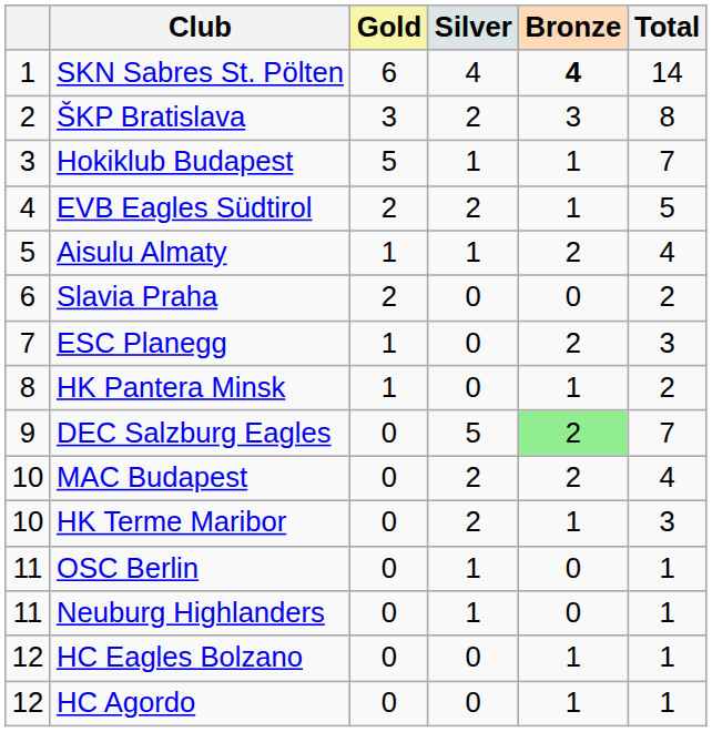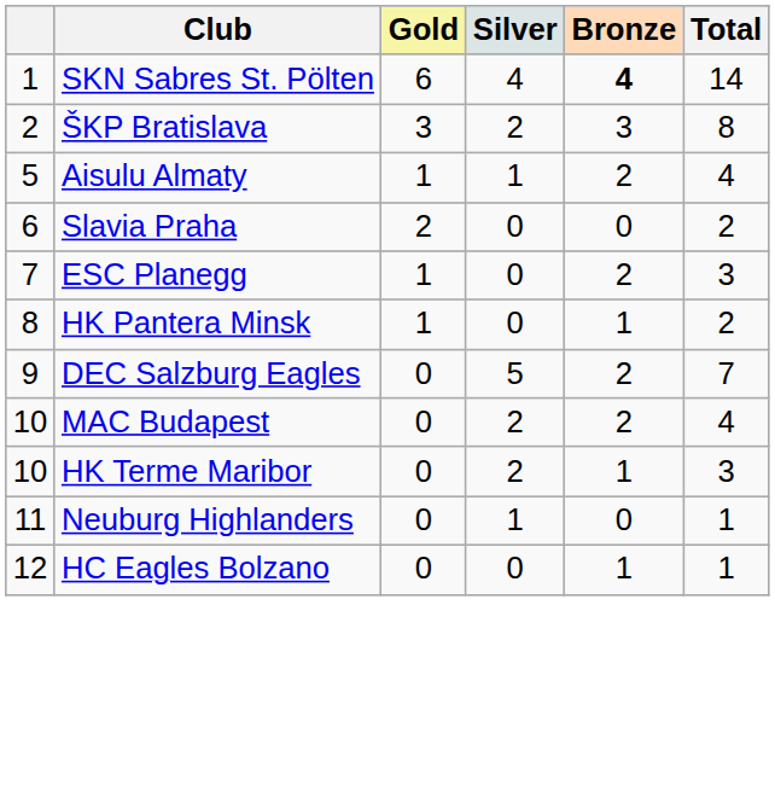 <table class="wikitable sortable" style="text-align:center">
 <tr bgcolor="#efefef">
 <th></th>
 <th>Club</th>
 <th scope="col" style="background-color: #F7F6A8;"> Gold</th>
 <th scope="col" style="background-color: #DCE5E5;"> Silver</th>
 <th scope="col" style="background-color: #FFDAB9;"> Bronze</th>
 <th>Total</th>
 </tr>
 <tr>
 <td>1</td>
 <td align="left"> <a href='#'>SKN Sabres St. Pölten</a></td>
 <td>6</td>
 <td>4</td>
 <td><strong>4</strong></td>
 <td>14</td>
 </tr>
 <tr>
 <td>2</td>
 <td align="left"> <a href='#'>ŠKP Bratislava</a></td>
 <td>3</td>
 <td>2</td>
 <td>3</td>
 <td>8</td>
-</tr>
-<tr>
-<td>3</td>
-<td align="left"> <a href='#'>Hokiklub Budapest</a></td>
-<td>5</td>
-<td>1</td>
-<td>1</td>
-<td>7</td>
-</tr>
-<tr>
-<td>4</td>
-<td align="left"> <a href='#'>EVB Eagles Südtirol</a></td>
-<td>2</td>
-<td>2</td>
-<td>1</td>
-<td>5</td>
 </tr>
 <tr>
 <td>5</td>
 <td align="left"> <a href='#'>Aisulu Almaty</a></td>
 <td>1</td>
 <td>1</td>
 <td>2</td>
 <td>4</td>
 </tr>
 <tr>
 <td>6</td>
 <td align="left"> <a href='#'>Slavia Praha</a></td>
 <td>2</td>
 <td>0</td>
 <td>0</td>
 <td>2</td>
 </tr>
 <tr>
 <td>7</td>
 <td align="left"> <a href='#'>ESC Planegg</a></td>
 <td>1</td>
 <td>0</td>
 <td>2</td>
 <td>3</td>
 </tr>
 <tr>
 <td>8</td>
 <td align="left"> <a href='#'>HK Pantera Minsk</a></td>
 <td>1</td>
 <td>0</td>
 <td>1</td>
 <td>2</td>
 </tr>
 <tr>
 <td>9</td>
 <td align="left"> <a href='#'>DEC Salzburg Eagles</a></td>
 <td>0</td>
 <td>5</td>
-<td style="background: lightgreen;">2</td>
+<td>2</td>
 <td>7</td>
 </tr>
 <tr>
 <td>10</td>
 <td align="left"> <a href='#'>MAC Budapest</a></td>
 <td>0</td>
 <td>2</td>
 <td>2</td>
 <td>4</td>
 </tr>
 <tr>
 <td>10</td>
 <td align="left"> <a href='#'>HK Terme Maribor</a></td>
 <td>0</td>
 <td>2</td>
 <td>1</td>
 <td>3</td>
 </tr>
 <tr>
 <td>11</td>
-<td align="left"> <a href='#'>OSC Berlin</a></td>
-<td>0</td>
-<td>1</td>
-<td>0</td>
-<td>1</td>
-</tr>
-<tr>
-<td>11</td>
 <td align="left"> <a href='#'>Neuburg Highlanders</a></td>
 <td>0</td>
 <td>1</td>
 <td>0</td>
 <td>1</td>
 </tr>
 <tr>
 <td>12</td>
 <td align="left"> <a href='#'>HC Eagles Bolzano</a></td>
 <td>0</td>
 <td>0</td>
 <td>1</td>
 <td>1</td>
 </tr>
-<tr>
-<td>12</td>
-<td align="left"> <a href='#'>HC Agordo</a></td>
-<td>0</td>
-<td>0</td>
-<td>1</td>
-<td>1</td>
-</tr>
 </table>
